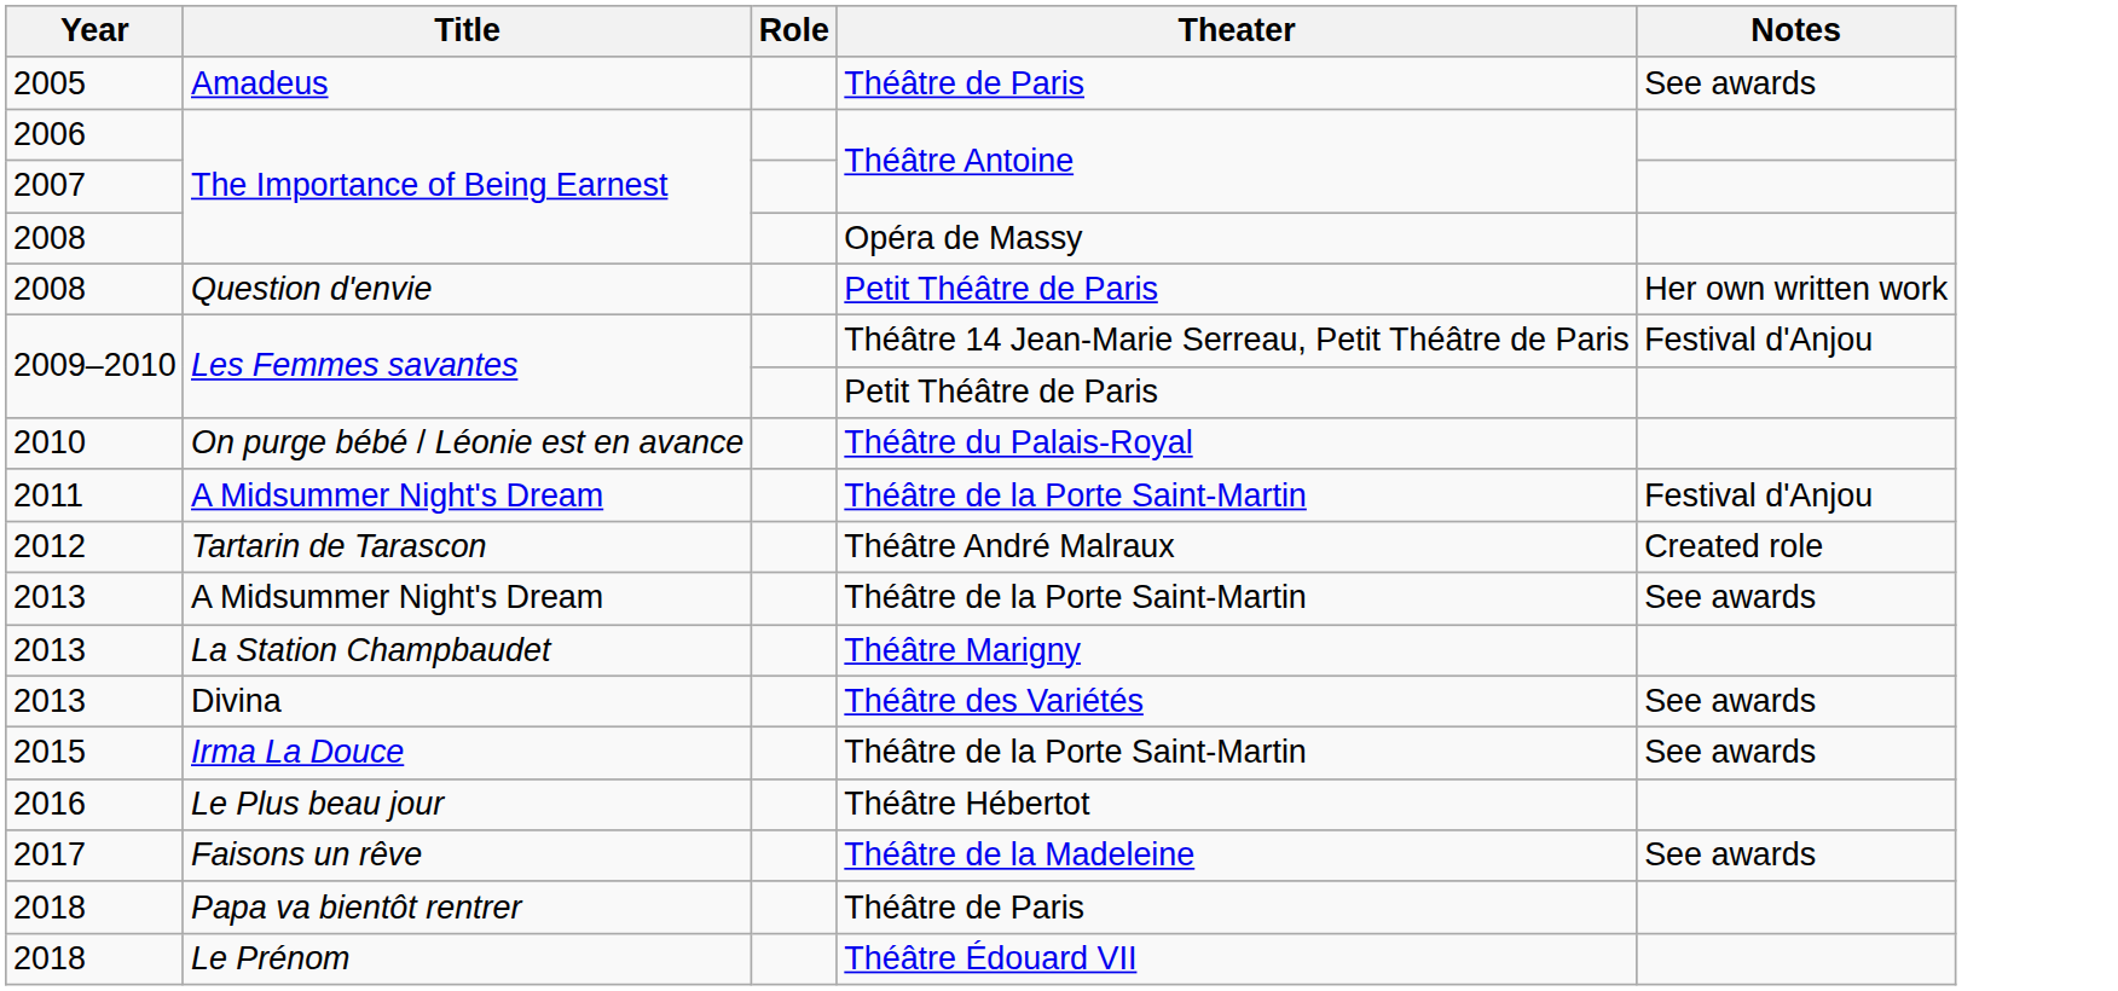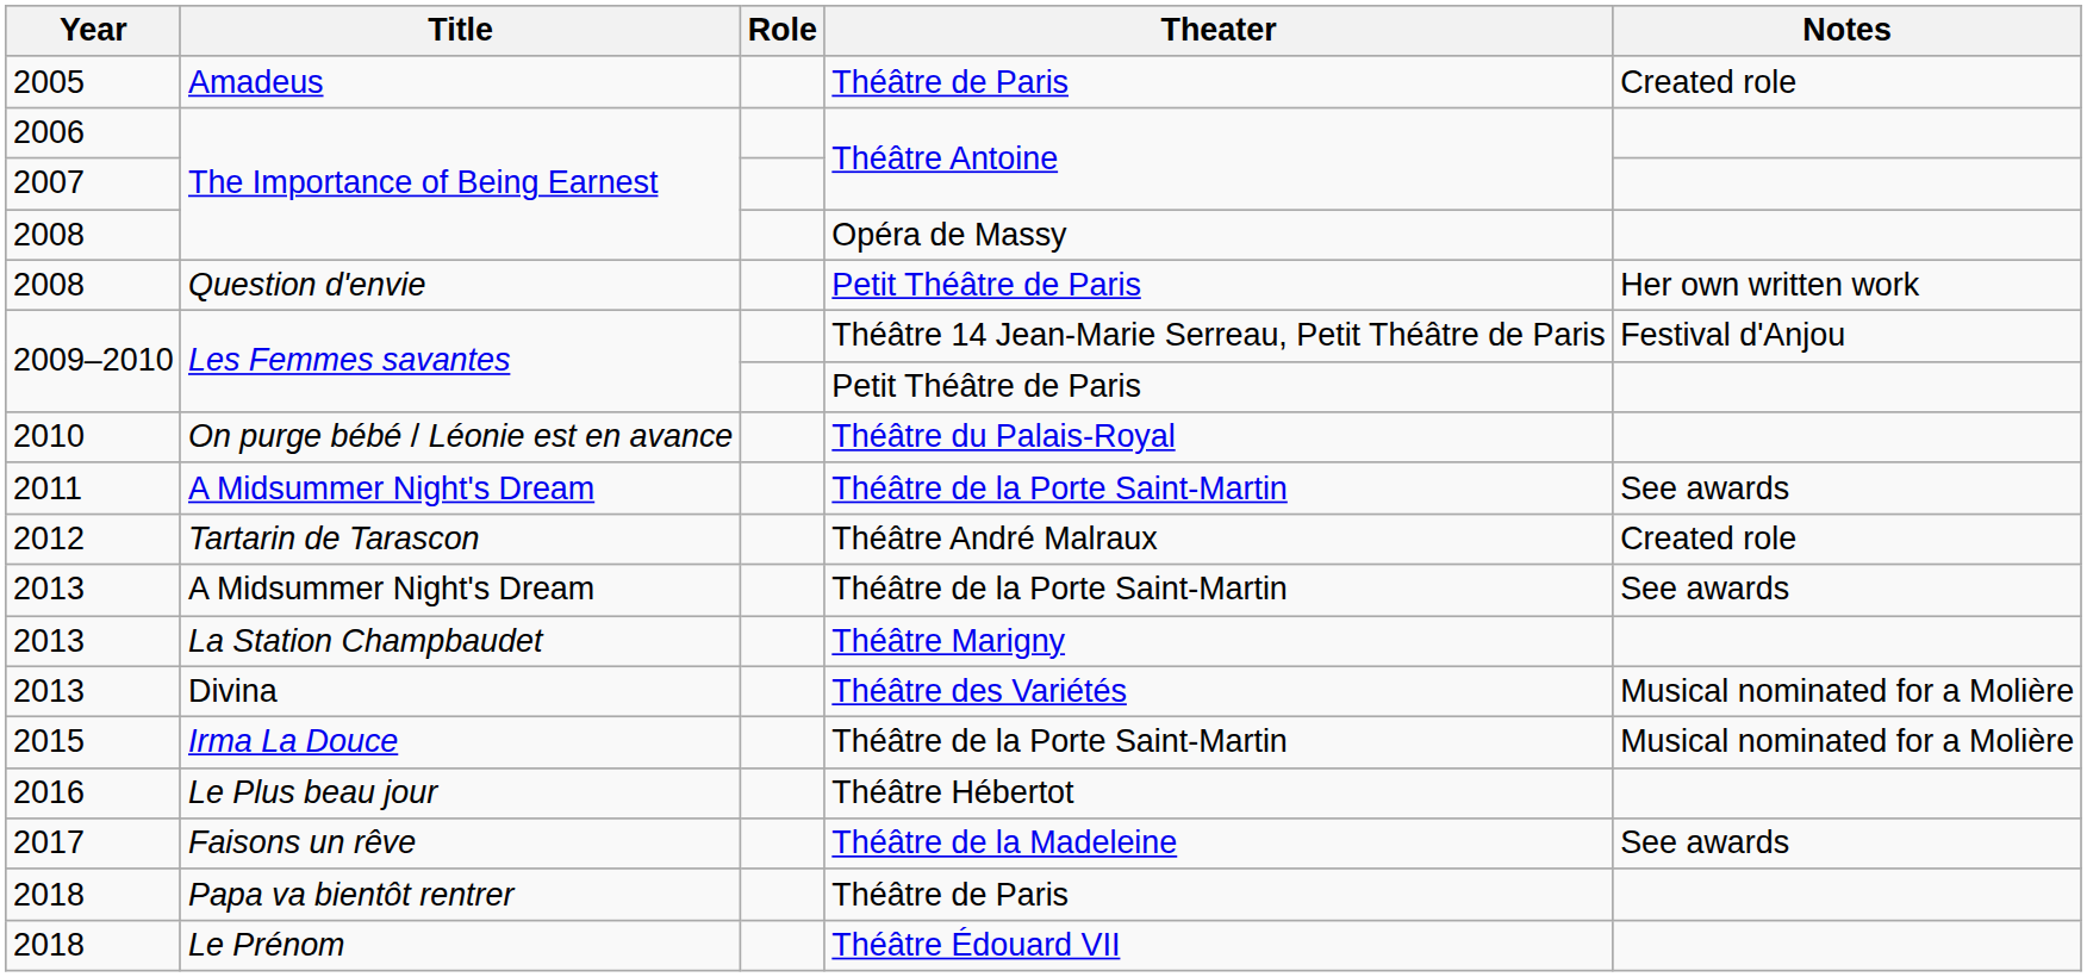 <table class="wikitable sortable">
 <tr>
 <th>Year</th>
 <th>Title</th>
 <th>Role</th>
 <th class="unsortable">Theater</th>
 <th>Notes</th>
 </tr>
 <tr>
 <td>2005</td>
 <td><a href='#'>Amadeus</a></td>
 <td></td>
 <td><a href='#'>Théâtre de Paris</a></td>
-<td>See awards</td>
+<td>Created role</td>
 </tr>
 <tr>
 <td>2006</td>
 <td rowspan="3"><a href='#'>The Importance of Being Earnest</a></td>
 <td></td>
 <td rowspan="2"><a href='#'>Théâtre Antoine</a></td>
 <td></td>
 </tr>
 <tr>
 <td>2007</td>
 <td></td>
 <td></td>
 </tr>
 <tr>
 <td>2008</td>
 <td></td>
 <td>Opéra de Massy</td>
 <td></td>
 </tr>
 <tr>
 <td>2008</td>
 <td><em>Question d'envie</em></td>
 <td></td>
 <td><a href='#'>Petit Théâtre de Paris</a></td>
 <td>Her own written work</td>
 </tr>
 <tr>
 <td rowspan="2">2009–2010</td>
 <td rowspan="2"><em><a href='#'>Les Femmes savantes</a></em></td>
 <td></td>
 <td>Théâtre 14 Jean-Marie Serreau, Petit Théâtre de Paris</td>
 <td>Festival d'Anjou</td>
 </tr>
 <tr>
 <td></td>
 <td>Petit Théâtre de Paris</td>
 <td></td>
 </tr>
 <tr>
 <td>2010</td>
 <td><em>On purge bébé</em> / <em>Léonie est en avance</em></td>
 <td></td>
 <td><a href='#'>Théâtre du Palais-Royal</a></td>
 <td></td>
 </tr>
 <tr>
 <td>2011</td>
 <td><a href='#'>A Midsummer Night's Dream</a></td>
 <td></td>
 <td><a href='#'>Théâtre de la Porte Saint-Martin</a></td>
-<td>Festival d'Anjou</td>
+<td>See awards</td>
 </tr>
 <tr>
 <td>2012</td>
 <td><em>Tartarin de Tarascon</em></td>
 <td></td>
 <td>Théâtre André Malraux</td>
 <td>Created role</td>
 </tr>
 <tr>
 <td>2013</td>
 <td>A Midsummer Night's Dream</td>
 <td></td>
 <td>Théâtre de la Porte Saint-Martin</td>
 <td>See awards</td>
 </tr>
 <tr>
 <td>2013</td>
 <td><em>La Station Champbaudet</em></td>
 <td></td>
 <td><a href='#'>Théâtre Marigny</a></td>
 <td></td>
 </tr>
 <tr>
 <td>2013</td>
 <td>Divina</td>
 <td></td>
 <td><a href='#'>Théâtre des Variétés</a></td>
-<td>See awards</td>
+<td>Musical nominated for a Molière</td>
 </tr>
 <tr>
 <td>2015</td>
 <td><a href='#'><em>Irma La Douce</em></a></td>
 <td></td>
 <td>Théâtre de la Porte Saint-Martin</td>
-<td>See awards</td>
+<td>Musical nominated for a Molière</td>
 </tr>
 <tr>
 <td>2016</td>
 <td><em>Le Plus beau jour</em></td>
 <td></td>
 <td>Théâtre Hébertot</td>
 <td></td>
 </tr>
 <tr>
 <td>2017</td>
 <td><em>Faisons un rêve</em></td>
 <td></td>
 <td><a href='#'>Théâtre de la Madeleine</a></td>
 <td>See awards</td>
 </tr>
 <tr>
 <td>2018</td>
 <td><em>Papa va bientôt rentrer</em></td>
 <td></td>
 <td>Théâtre de Paris</td>
 <td></td>
 </tr>
 <tr>
 <td>2018</td>
 <td><em>Le Prénom</em></td>
 <td></td>
 <td><a href='#'>Théâtre Édouard VII</a></td>
 <td></td>
 </tr>
 </table>
